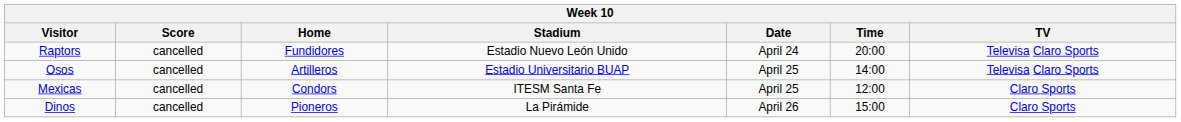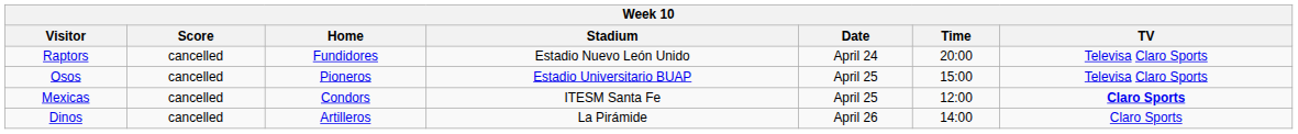 <table class="wikitable mw-collapsible mw-collapsed" style="width:100%;">
 <tr>
 <th colspan="8">Week 10</th>
 </tr>
 <tr>
 <th>Visitor</th>
 <th>Score</th>
 <th>Home</th>
 <th>Stadium</th>
 <th>Date</th>
 <th>Time</th>
 <th>TV</th>
 </tr>
 <tr align="center">
 <td><a href='#'>Raptors</a></td>
 <td>cancelled</td>
 <td><a href='#'>Fundidores</a></td>
 <td>Estadio Nuevo León Unido</td>
 <td>April 24</td>
 <td>20:00</td>
 <td><a href='#'>Televisa</a> <a href='#'>Claro Sports</a></td>
 </tr>
 <tr align="center">
 <td><a href='#'>Osos</a></td>
 <td>cancelled</td>
-<td><a href='#'>Artilleros</a></td>
+<td><a href='#'>Pioneros</a></td>
 <td><a href='#'>Estadio Universitario BUAP</a></td>
 <td>April 25</td>
-<td>14:00</td>
+<td>15:00</td>
 <td><a href='#'>Televisa</a> <a href='#'>Claro Sports</a></td>
 </tr>
 <tr align="center">
 <td><a href='#'>Mexicas</a></td>
 <td>cancelled</td>
 <td><a href='#'>Condors</a></td>
 <td>ITESM Santa Fe</td>
 <td>April 25</td>
 <td>12:00</td>
-<td><a href='#'>Claro Sports</a></td>
+<td><strong><a href='#'>Claro Sports</a></strong></td>
 </tr>
 <tr align="center">
 <td><a href='#'>Dinos</a></td>
 <td>cancelled</td>
-<td><a href='#'>Pioneros</a></td>
+<td><a href='#'>Artilleros</a></td>
 <td>La Pirámide</td>
 <td>April 26</td>
-<td>15:00</td>
+<td>14:00</td>
 <td><a href='#'>Claro Sports</a></td>
 </tr>
 </table>
